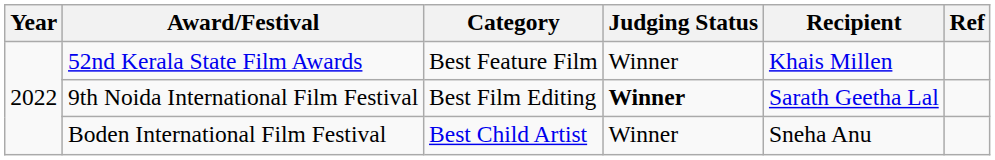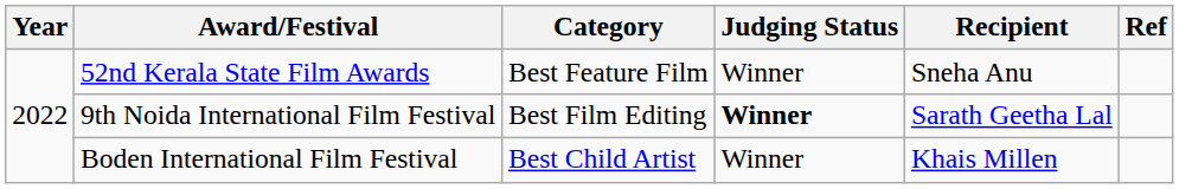 <table class="wikitable">
 <tr>
 <th>Year</th>
 <th>Award/Festival</th>
 <th>Category</th>
 <th>Judging Status</th>
 <th>Recipient</th>
 <th>Ref</th>
 </tr>
 <tr>
 <td rowspan="3">2022</td>
 <td><a href='#'>52nd Kerala State Film Awards</a></td>
 <td>Best Feature Film</td>
 <td>Winner</td>
-<td><a href='#'>Khais Millen</a></td>
+<td>Sneha Anu</td>
 <td></td>
 </tr>
 <tr>
 <td>9th Noida International Film Festival</td>
 <td>Best Film Editing</td>
 <td><strong>Winner</strong></td>
 <td><a href='#'>Sarath Geetha Lal</a></td>
 <td></td>
 </tr>
 <tr>
 <td>Boden International Film Festival</td>
 <td><a href='#'>Best Child Artist</a></td>
 <td>Winner</td>
-<td>Sneha Anu</td>
+<td><a href='#'>Khais Millen</a></td>
 <td></td>
 </tr>
 </table>
